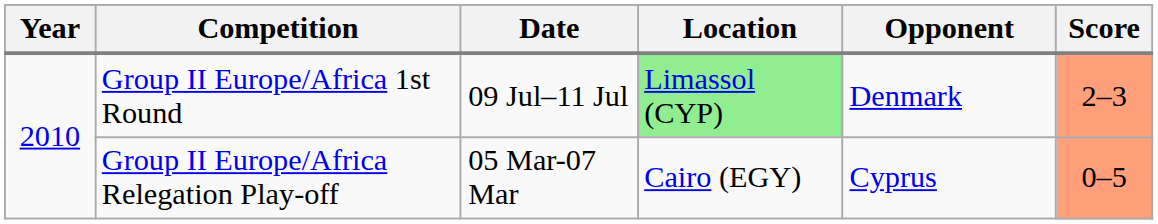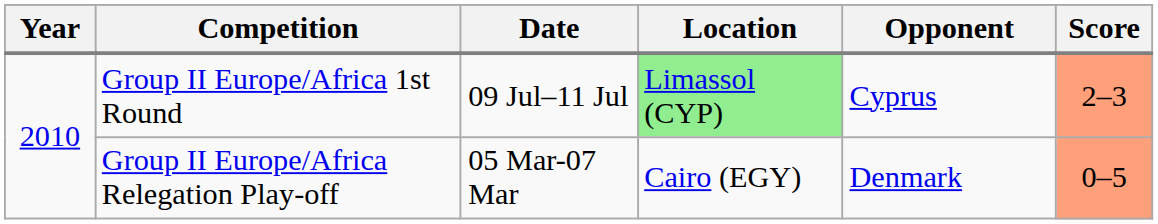 <table class="wikitable">
 <tr>
 <th width="50">Year</th>
 <th width="300">Competition</th>
 <th width="150">Date</th>
 <th width="150">Location</th>
 <th width="150">Opponent</th>
 <th width="50">Score</th>
 </tr>
 <tr style="border-top:2px solid gray;">
 <td align="center" rowspan="2"><a href='#'>2010</a></td>
 <td><a href='#'>Group II Europe/Africa</a> 1st Round</td>
 <td>09 Jul–11 Jul</td>
 <td style="background: lightgreen;"><a href='#'>Limassol</a> (CYP)</td>
-<td> <a href='#'>Denmark</a></td>
+<td> <a href='#'>Cyprus</a></td>
 <td align="center" bgcolor="FFA07A">2–3</td>
 </tr>
 <tr>
 <td><a href='#'>Group II Europe/Africa</a> Relegation Play-off</td>
 <td>05 Mar-07 Mar</td>
 <td><a href='#'>Cairo</a> (EGY)</td>
-<td> <a href='#'>Cyprus</a></td>
+<td> <a href='#'>Denmark</a></td>
 <td align="center" bgcolor="#FFA07A">0–5</td>
 </tr>
 </table>
